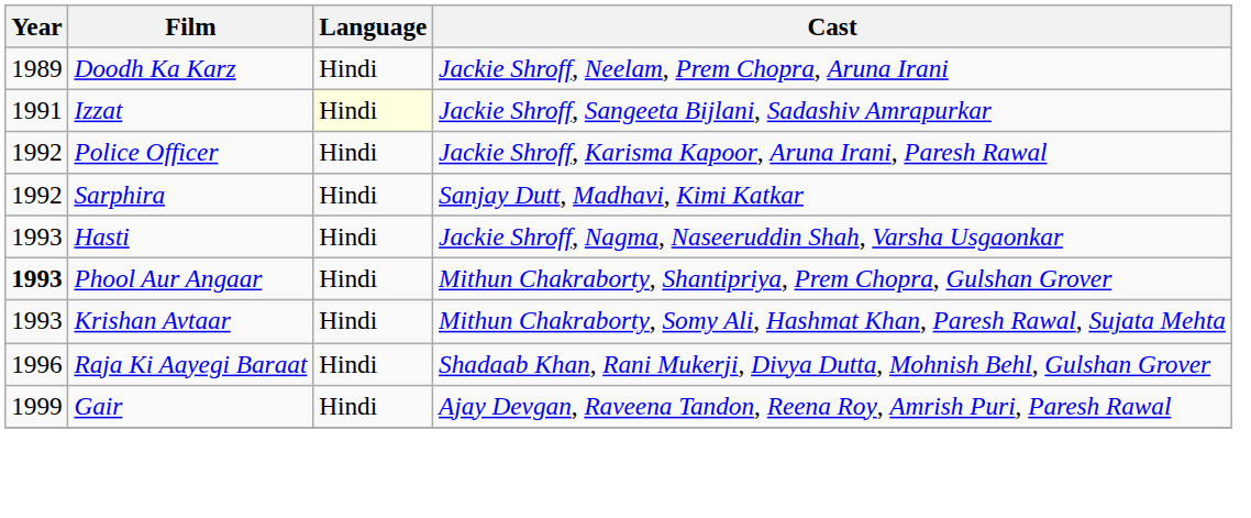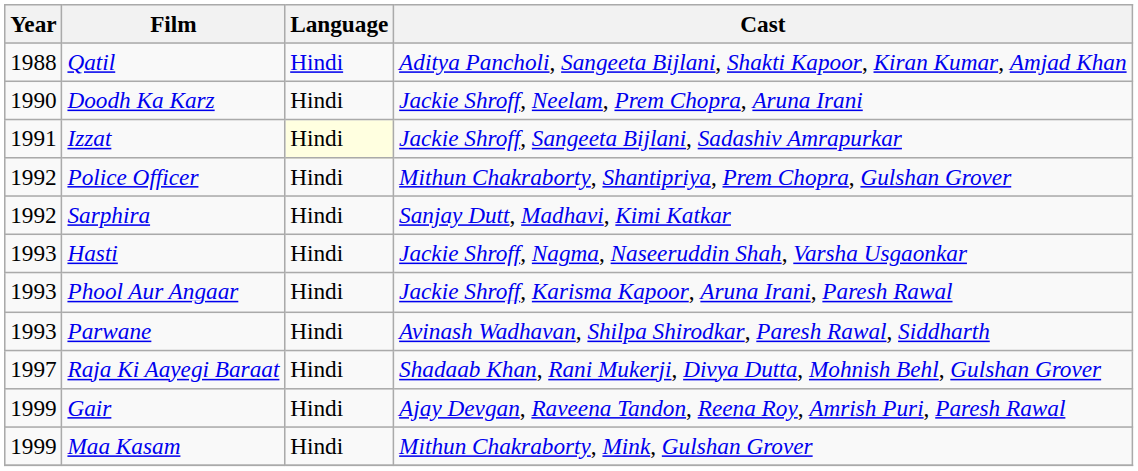 <table class="wikitable sortable" style="font-size: 95%;">
 <tr>
 <th>Year</th>
 <th>Film</th>
 <th>Language</th>
 <th>Cast</th>
 </tr>
 <tr>
-<td>1989</td>
+<td>1988</td>
+<td><em><a href='#'>Qatil</a></em></td>
+<td><a href='#'>Hindi</a></td>
+<td><em><a href='#'>Aditya Pancholi</a></em>, <em><a href='#'>Sangeeta Bijlani</a></em>, <em><a href='#'>Shakti Kapoor</a></em>, <em><a href='#'>Kiran Kumar</a></em>, <em><a href='#'>Amjad Khan</a></em></td>
+</tr>
+<tr>
+<td>1990</td>
 <td><em><a href='#'>Doodh Ka Karz</a></em></td>
 <td>Hindi</td>
 <td><em><a href='#'>Jackie Shroff</a></em>, <em><a href='#'>Neelam</a></em>, <em><a href='#'>Prem Chopra</a></em>, <em><a href='#'>Aruna Irani</a></em></td>
 </tr>
 <tr>
 <td>1991</td>
 <td><em><a href='#'>Izzat</a></em></td>
 <td style="background: lightyellow;">Hindi</td>
 <td><em><a href='#'>Jackie Shroff</a></em>, <em><a href='#'>Sangeeta Bijlani</a></em>, <em><a href='#'>Sadashiv Amrapurkar</a></em></td>
 </tr>
 <tr>
 <td>1992</td>
 <td><em><a href='#'>Police Officer</a></em></td>
 <td>Hindi</td>
-<td><em><a href='#'>Jackie Shroff</a></em>, <em><a href='#'>Karisma Kapoor</a></em>, <em><a href='#'>Aruna Irani</a></em>, <em><a href='#'>Paresh Rawal</a></em></td>
+<td><em><a href='#'>Mithun Chakraborty</a></em>, <em><a href='#'>Shantipriya</a></em>, <em><a href='#'>Prem Chopra</a></em>, <em><a href='#'>Gulshan Grover</a></em></td>
 </tr>
 <tr>
 <td>1992</td>
 <td><em><a href='#'>Sarphira</a></em></td>
 <td>Hindi</td>
 <td><em><a href='#'>Sanjay Dutt</a></em>, <em><a href='#'>Madhavi</a></em>, <em><a href='#'>Kimi Katkar</a></em></td>
 </tr>
 <tr>
 <td>1993</td>
 <td><em><a href='#'>Hasti</a></em></td>
 <td>Hindi</td>
 <td><em><a href='#'>Jackie Shroff</a></em>, <em><a href='#'>Nagma</a></em>, <em><a href='#'>Naseeruddin Shah</a></em>, <em><a href='#'>Varsha Usgaonkar</a></em></td>
 </tr>
 <tr>
-<td><strong>1993</strong></td>
+<td>1993</td>
 <td><em><a href='#'>Phool Aur Angaar</a></em></td>
 <td>Hindi</td>
-<td><em><a href='#'>Mithun Chakraborty</a></em>, <em><a href='#'>Shantipriya</a></em>, <em><a href='#'>Prem Chopra</a></em>, <em><a href='#'>Gulshan Grover</a></em></td>
+<td><em><a href='#'>Jackie Shroff</a></em>, <em><a href='#'>Karisma Kapoor</a></em>, <em><a href='#'>Aruna Irani</a></em>, <em><a href='#'>Paresh Rawal</a></em></td>
 </tr>
 <tr>
 <td>1993</td>
-<td><em><a href='#'>Krishan Avtaar</a></em></td>
+<td><em><a href='#'>Parwane</a></em></td>
 <td>Hindi</td>
-<td><em><a href='#'>Mithun Chakraborty</a></em>, <em><a href='#'>Somy Ali</a></em>, <em><a href='#'>Hashmat Khan</a></em>, <em><a href='#'>Paresh Rawal</a></em>, <em><a href='#'>Sujata Mehta</a></em></td>
+<td><em><a href='#'>Avinash Wadhavan</a></em>, <em><a href='#'>Shilpa Shirodkar</a></em>, <em><a href='#'>Paresh Rawal</a></em>, <em><a href='#'>Siddharth</a></em></td>
 </tr>
 <tr>
-<td>1996</td>
+<td>1997</td>
 <td><em><a href='#'>Raja Ki Aayegi Baraat</a></em></td>
 <td>Hindi</td>
 <td><em><a href='#'>Shadaab Khan</a></em>, <em><a href='#'>Rani Mukerji</a></em>, <em><a href='#'>Divya Dutta</a></em>, <em><a href='#'>Mohnish Behl</a></em>, <em><a href='#'>Gulshan Grover</a></em></td>
 </tr>
 <tr>
 <td>1999</td>
 <td><em><a href='#'>Gair</a></em></td>
 <td>Hindi</td>
 <td><em><a href='#'>Ajay Devgan</a></em>, <em><a href='#'>Raveena Tandon</a></em>, <em><a href='#'>Reena Roy</a></em>, <em><a href='#'>Amrish Puri</a></em>, <em><a href='#'>Paresh Rawal</a></em></td>
 </tr>
 <tr>
+<td>1999</td>
+<td><em><a href='#'>Maa Kasam</a></em></td>
+<td>Hindi</td>
+<td><em><a href='#'>Mithun Chakraborty</a></em>, <em><a href='#'>Mink</a></em>, <em><a href='#'>Gulshan Grover</a></em></td>
+</tr>
+<tr>
 </tr>
 </table>
